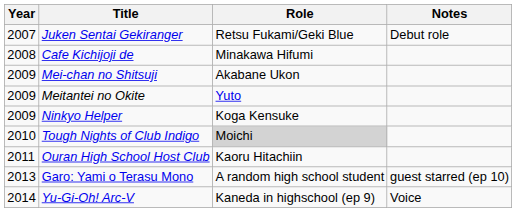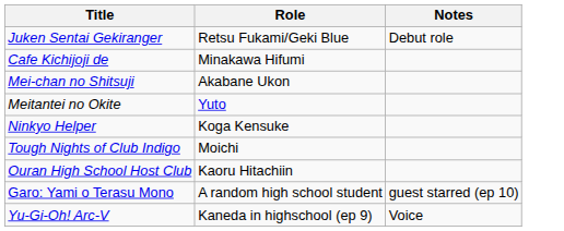 <table class="wikitable sortable">
 <tr>
-<th>Year</th>
 <th>Title</th>
 <th>Role</th>
 <th class="unsortable">Notes</th>
 </tr>
 <tr>
-<td>2007</td>
 <td><em><a href='#'>Juken Sentai Gekiranger</a></em></td>
 <td>Retsu Fukami/Geki Blue</td>
 <td>Debut role</td>
 </tr>
 <tr>
-<td>2008</td>
 <td><em><a href='#'>Cafe Kichijoji de</a></em></td>
 <td>Minakawa Hifumi</td>
 <td></td>
 </tr>
 <tr>
-<td>2009</td>
 <td><em><a href='#'>Mei-chan no Shitsuji</a></em></td>
 <td>Akabane Ukon</td>
 <td></td>
 </tr>
 <tr>
-<td>2009</td>
 <td><em>Meitantei no Okite</em></td>
 <td><a href='#'>Yuto</a></td>
 <td></td>
 </tr>
 <tr>
-<td>2009</td>
 <td><em><a href='#'>Ninkyo Helper</a></em></td>
 <td>Koga Kensuke</td>
 <td></td>
 </tr>
 <tr>
-<td>2010</td>
 <td><em><a href='#'>Tough Nights of Club Indigo</a></em></td>
-<td style="background: lightgrey;">Moichi</td>
+<td>Moichi</td>
 <td></td>
 </tr>
 <tr>
-<td>2011</td>
 <td><em><a href='#'>Ouran High School Host Club</a></em></td>
 <td>Kaoru Hitachiin</td>
 <td></td>
 </tr>
 <tr>
-<td>2013</td>
 <td><a href='#'>Garo: Yami o Terasu Mono</a></td>
 <td>A random high school student</td>
 <td>guest starred (ep 10)</td>
 </tr>
 <tr>
-<td>2014</td>
 <td><em><a href='#'>Yu-Gi-Oh! Arc-V</a></em></td>
 <td>Kaneda in highschool (ep 9)</td>
 <td>Voice</td>
 </tr>
 </table>
